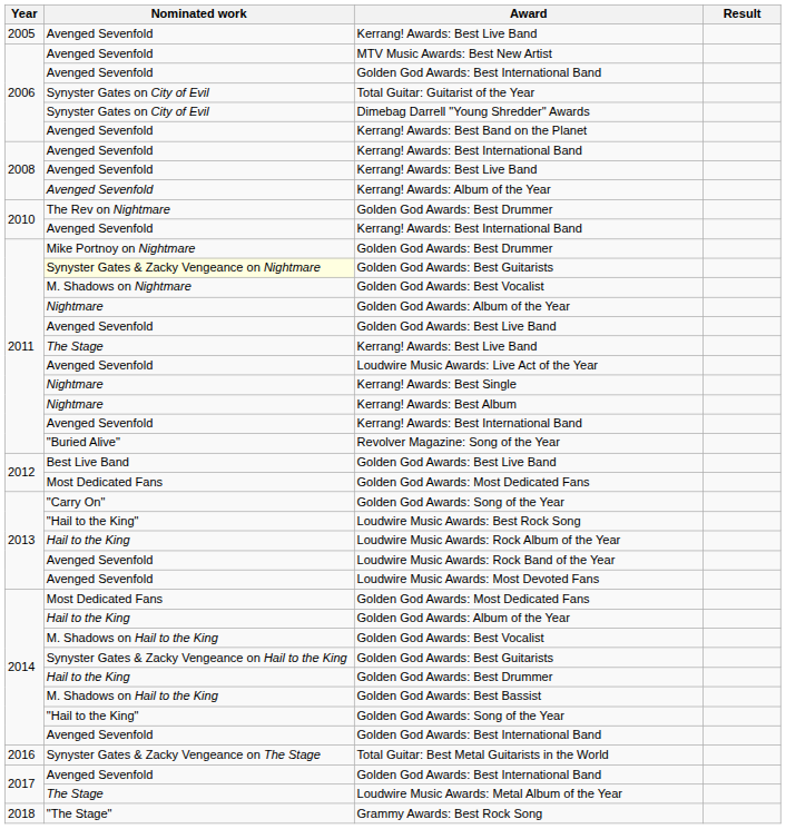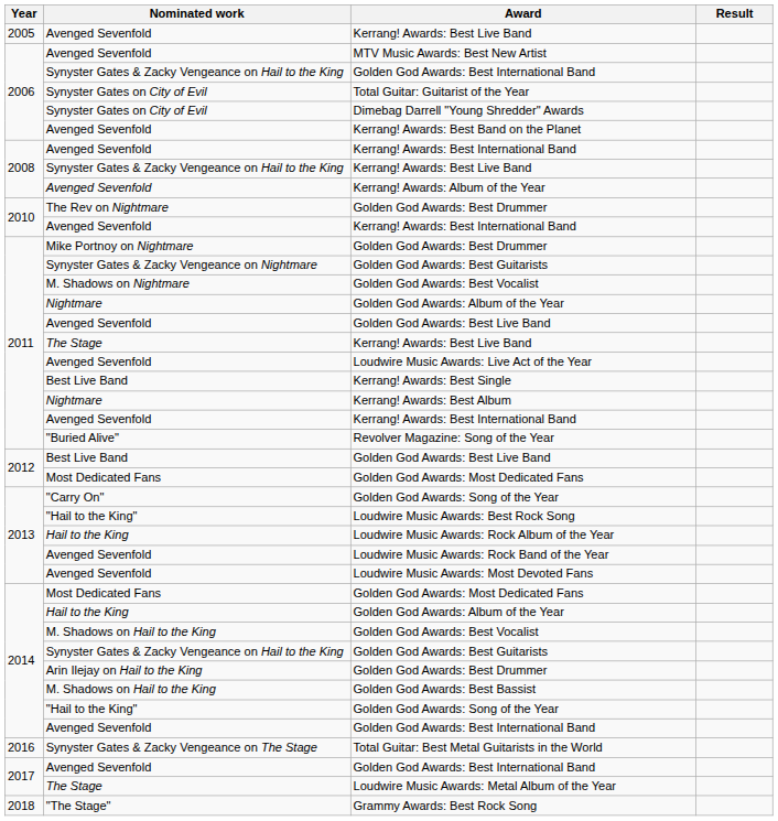 <table class="wikitable" style="width:80%;">
 <tr>
 <th style="width:5%;">Year</th>
 <th style="width:40%;">Nominated work</th>
 <th style="width:45%;">Award</th>
 <th style="width:10%;">Result</th>
 </tr>
 <tr>
 <td rowspan="1">2005</td>
 <td>Avenged Sevenfold</td>
 <td>Kerrang! Awards: Best Live Band</td>
 <td></td>
 </tr>
 <tr>
 <td rowspan="5">2006</td>
 <td>Avenged Sevenfold</td>
 <td>MTV Music Awards: Best New Artist</td>
 <td></td>
 </tr>
 <tr>
-<td>Avenged Sevenfold</td>
+<td>Synyster Gates & Zacky Vengeance on <em>Hail to the King</em></td>
 <td>Golden God Awards: Best International Band</td>
 <td></td>
 </tr>
 <tr>
 <td>Synyster Gates on <em>City of Evil</em></td>
 <td>Total Guitar: Guitarist of the Year</td>
 <td></td>
 </tr>
 <tr>
 <td>Synyster Gates on <em>City of Evil</em></td>
 <td>Dimebag Darrell "Young Shredder" Awards</td>
 <td></td>
 </tr>
 <tr>
 <td>Avenged Sevenfold</td>
 <td>Kerrang! Awards: Best Band on the Planet<br></td>
 <td></td>
 </tr>
 <tr>
 <td rowspan="3">2008</td>
 <td>Avenged Sevenfold</td>
 <td>Kerrang! Awards: Best International Band</td>
 <td></td>
 </tr>
 <tr>
-<td>Avenged Sevenfold</td>
+<td>Synyster Gates & Zacky Vengeance on <em>Hail to the King</em></td>
 <td>Kerrang! Awards: Best Live Band</td>
 <td></td>
 </tr>
 <tr>
 <td><em>Avenged Sevenfold</em></td>
 <td>Kerrang! Awards: Album of the Year</td>
 <td></td>
 </tr>
 <tr>
 <td rowspan="2">2010</td>
 <td>The Rev on <em>Nightmare</em></td>
 <td>Golden God Awards: Best Drummer</td>
 <td></td>
 </tr>
 <tr>
 <td>Avenged Sevenfold</td>
 <td>Kerrang! Awards: Best International Band</td>
 <td></td>
 </tr>
 <tr>
 <td rowspan="11">2011</td>
 <td>Mike Portnoy on <em>Nightmare</em></td>
 <td>Golden God Awards: Best Drummer</td>
 <td></td>
 </tr>
 <tr>
-<td style="background: lightyellow;">Synyster Gates & Zacky Vengeance on <em>Nightmare</em></td>
+<td>Synyster Gates & Zacky Vengeance on <em>Nightmare</em></td>
 <td>Golden God Awards: Best Guitarists</td>
 <td></td>
 </tr>
 <tr>
 <td>M. Shadows on <em>Nightmare</em></td>
 <td>Golden God Awards: Best Vocalist</td>
 <td></td>
 </tr>
 <tr>
 <td><em>Nightmare</em></td>
 <td>Golden God Awards: Album of the Year</td>
 <td></td>
 </tr>
 <tr>
 <td>Avenged Sevenfold</td>
 <td>Golden God Awards: Best Live Band</td>
 <td></td>
 </tr>
 <tr>
 <td><em>The Stage</em></td>
 <td>Kerrang! Awards: Best Live Band</td>
 <td></td>
 </tr>
 <tr>
 <td>Avenged Sevenfold</td>
 <td>Loudwire Music Awards: Live Act of the Year</td>
 <td></td>
 </tr>
 <tr>
-<td><em>Nightmare</em></td>
+<td>Best Live Band</td>
 <td>Kerrang! Awards: Best Single</td>
 <td></td>
 </tr>
 <tr>
 <td><em>Nightmare</em></td>
 <td>Kerrang! Awards: Best Album</td>
 <td></td>
 </tr>
 <tr>
 <td>Avenged Sevenfold</td>
 <td>Kerrang! Awards: Best International Band</td>
 <td></td>
 </tr>
 <tr>
 <td>"Buried Alive"</td>
 <td>Revolver Magazine: Song of the Year</td>
 <td></td>
 </tr>
 <tr>
 <td rowspan="2">2012</td>
 <td>Best Live Band</td>
 <td>Golden God Awards: Best Live Band</td>
 <td></td>
 </tr>
 <tr>
 <td>Most Dedicated Fans</td>
 <td>Golden God Awards: Most Dedicated Fans</td>
 <td></td>
 </tr>
 <tr>
 <td rowspan="5">2013</td>
 <td>"Carry On"</td>
 <td>Golden God Awards: Song of the Year</td>
 <td></td>
 </tr>
 <tr>
 <td>"Hail to the King"</td>
 <td>Loudwire Music Awards: Best Rock Song</td>
 <td></td>
 </tr>
 <tr>
 <td><em>Hail to the King</em></td>
 <td>Loudwire Music Awards: Rock Album of the Year</td>
 <td></td>
 </tr>
 <tr>
 <td>Avenged Sevenfold</td>
 <td>Loudwire Music Awards: Rock Band of the Year</td>
 <td></td>
 </tr>
 <tr>
 <td>Avenged Sevenfold</td>
 <td>Loudwire Music Awards: Most Devoted Fans</td>
 <td></td>
 </tr>
 <tr>
 <td rowspan="8">2014</td>
 <td>Most Dedicated Fans</td>
 <td>Golden God Awards: Most Dedicated Fans</td>
 <td></td>
 </tr>
 <tr>
 <td><em>Hail to the King</em></td>
 <td>Golden God Awards: Album of the Year</td>
 <td></td>
 </tr>
 <tr>
 <td>M. Shadows on <em>Hail to the King</em></td>
 <td>Golden God Awards: Best Vocalist</td>
 <td></td>
 </tr>
 <tr>
 <td>Synyster Gates & Zacky Vengeance on <em>Hail to the King</em></td>
 <td>Golden God Awards: Best Guitarists</td>
 <td></td>
 </tr>
 <tr>
-<td><em>Hail to the King</em></td>
+<td>Arin Ilejay on <em>Hail to the King</em></td>
 <td>Golden God Awards: Best Drummer</td>
 <td></td>
 </tr>
 <tr>
 <td>M. Shadows on <em>Hail to the King</em></td>
 <td>Golden God Awards: Best Bassist</td>
 <td></td>
 </tr>
 <tr>
 <td>"Hail to the King"</td>
 <td>Golden God Awards: Song of the Year</td>
 <td></td>
 </tr>
 <tr>
 <td>Avenged Sevenfold</td>
 <td>Golden God Awards: Best International Band</td>
 <td></td>
 </tr>
 <tr>
 <td>2016</td>
 <td>Synyster Gates & Zacky Vengeance on <em>The Stage</em></td>
 <td>Total Guitar: Best Metal Guitarists in the World</td>
 <td></td>
 </tr>
 <tr>
 <td rowspan="2">2017</td>
 <td>Avenged Sevenfold</td>
 <td>Golden God Awards: Best International Band</td>
 <td></td>
 </tr>
 <tr>
 <td><em>The Stage</em></td>
 <td>Loudwire Music Awards: Metal Album of the Year</td>
 <td></td>
 </tr>
 <tr>
 <td>2018</td>
 <td>"The Stage"</td>
 <td>Grammy Awards: Best Rock Song</td>
 <td></td>
 </tr>
 </table>
